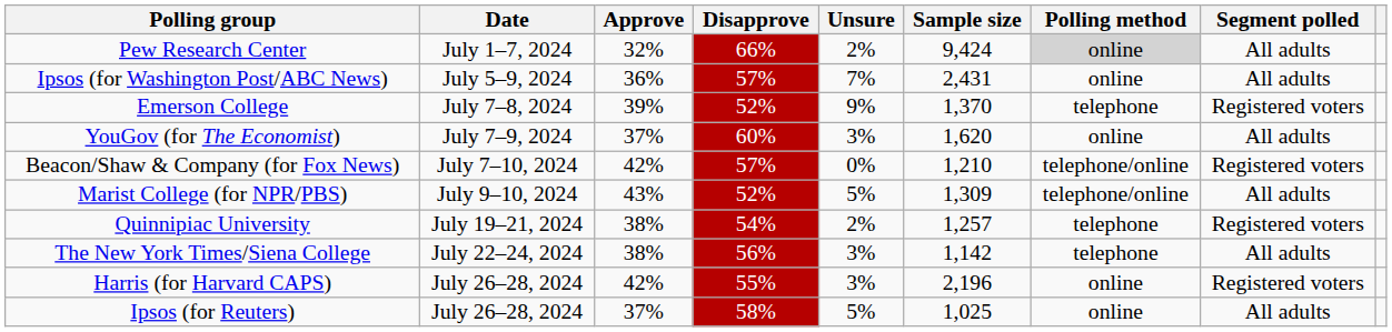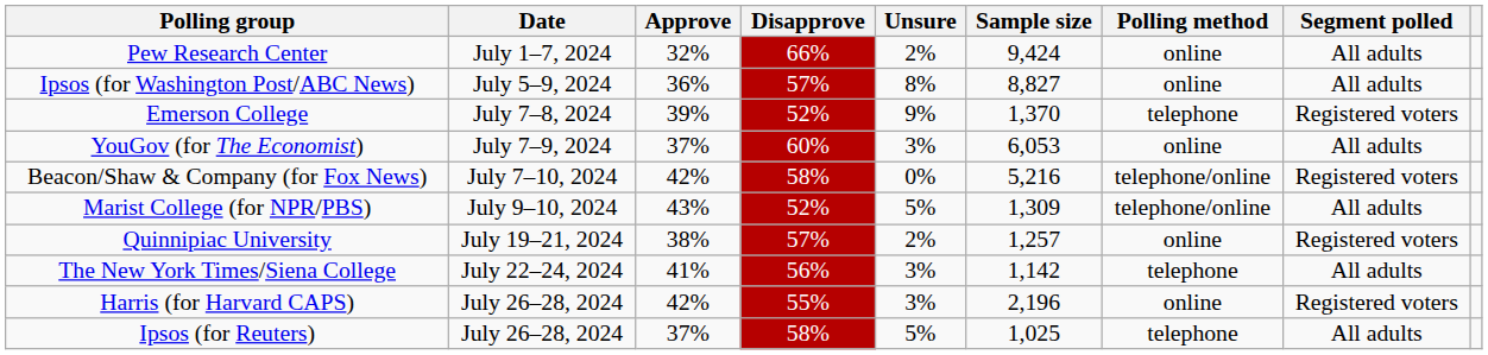 <table class="wikitable sortable" style="text-align:center;line-height:14px;width: 80%;">
 <tr>
 <th class="unsortable">Polling group</th>
 <th>Date</th>
 <th>Approve</th>
 <th>Disapprove</th>
 <th>Unsure</th>
 <th>Sample size</th>
 <th>Polling method</th>
 <th class="unsortable">Segment polled</th>
 <th class="unsortable"></th>
 </tr>
 <tr>
 <td><a href='#'>Pew Research Center</a></td>
 <td>July 1–7, 2024</td>
 <td>32%</td>
 <td style="background: #B60000; color: white">66%</td>
 <td>2%</td>
 <td>9,424</td>
-<td style="background: lightgrey;">online</td>
+<td>online</td>
 <td rowspan="1">All adults</td>
 <td></td>
 </tr>
 <tr>
 <td><a href='#'>Ipsos</a> (for <a href='#'>Washington Post</a>/<a href='#'>ABC News</a>)</td>
 <td>July 5–9, 2024</td>
 <td>36%</td>
 <td style="background: #B60000; color: white">57%</td>
-<td>7%</td>
-<td>2,431</td>
+<td>8%</td>
+<td>8,827</td>
 <td>online</td>
 <td rowspan="1">All adults</td>
 <td></td>
 </tr>
 <tr>
 <td><a href='#'>Emerson College</a></td>
 <td>July 7–8, 2024</td>
 <td>39%</td>
 <td style="background: #B60000; color: white">52%</td>
 <td>9%</td>
 <td>1,370</td>
 <td>telephone</td>
 <td rowspan="1">Registered voters</td>
 <td></td>
 </tr>
 <tr>
 <td><a href='#'>YouGov</a> (for <em><a href='#'>The Economist</a></em>)</td>
 <td>July 7–9, 2024</td>
 <td>37%</td>
 <td style="background: #B60000; color: white">60%</td>
 <td>3%</td>
-<td>1,620</td>
+<td>6,053</td>
 <td>online</td>
 <td rowspan="1">All adults</td>
 <td></td>
 </tr>
 <tr>
 <td>Beacon/Shaw & Company (for <a href='#'>Fox News</a>)</td>
 <td>July 7–10, 2024</td>
 <td>42%</td>
-<td style="background: #B60000; color: white">57%</td>
+<td style="background: #B60000; color: white">58%</td>
 <td>0%</td>
-<td>1,210</td>
+<td>5,216</td>
 <td>telephone/online</td>
 <td rowspan="1">Registered voters</td>
 <td></td>
 </tr>
 <tr>
 <td rowspan="1"><a href='#'>Marist College</a> (for <a href='#'>NPR</a>/<a href='#'>PBS</a>)</td>
 <td>July 9–10, 2024</td>
 <td>43%</td>
 <td style="background: #B60000; color: white">52%</td>
 <td>5%</td>
 <td>1,309</td>
 <td>telephone/online</td>
 <td rowspan="1">All adults</td>
 <td></td>
 </tr>
 <tr>
 <td><a href='#'>Quinnipiac University</a></td>
 <td>July 19–21, 2024</td>
 <td>38%</td>
-<td style="background: #B60000; color: white">54%</td>
+<td style="background: #B60000; color: white">57%</td>
 <td>2%</td>
 <td>1,257</td>
-<td>telephone</td>
+<td>online</td>
 <td rowspan="1">Registered voters</td>
 <td></td>
 </tr>
 <tr>
 <td><a href='#'>The New York Times</a>/<a href='#'>Siena College</a></td>
 <td>July 22–24, 2024</td>
-<td>38%</td>
+<td>41%</td>
 <td style="background: #B60000; color: white">56%</td>
 <td>3%</td>
 <td>1,142</td>
 <td>telephone</td>
 <td>All adults</td>
 <td></td>
 </tr>
 <tr>
 <td><a href='#'>Harris</a> (for <a href='#'>Harvard CAPS</a>)</td>
 <td>July 26–28, 2024</td>
 <td>42%</td>
 <td style="background: #B60000; color: white">55%</td>
 <td>3%</td>
 <td>2,196</td>
 <td>online</td>
 <td>Registered voters</td>
 <td></td>
 </tr>
 <tr>
 <td><a href='#'>Ipsos</a> (for <a href='#'>Reuters</a>)</td>
 <td>July 26–28, 2024</td>
 <td>37%</td>
 <td style="background: #B60000; color: white">58%</td>
 <td>5%</td>
 <td>1,025</td>
-<td>online</td>
+<td>telephone</td>
 <td>All adults</td>
 <td></td>
 </tr>
 </table>
